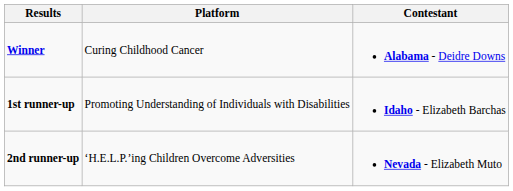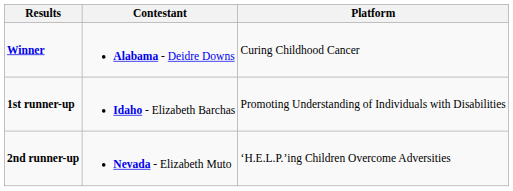 <table class="wikitable">
 <tr>
 <th>Results</th>
+<th>Contestant</th>
 <th>Platform</th>
-<th>Contestant</th>
 </tr>
 <tr>
 <td><strong><a href='#'>Winner</a></strong></td>
+<td><br><ul><li> <strong><a href='#'>Alabama</a></strong> - <a href='#'>Deidre Downs</a></li></ul></td>
 <td>Curing Childhood Cancer</td>
-<td><br><ul><li> <strong><a href='#'>Alabama</a></strong> - <a href='#'>Deidre Downs</a></li></ul></td>
 </tr>
 <tr>
 <td><strong>1st runner-up</strong></td>
+<td><br><ul><li> <strong><a href='#'>Idaho</a></strong> - Elizabeth Barchas</li></ul></td>
 <td>Promoting Understanding of Individuals with Disabilities</td>
-<td><br><ul><li> <strong><a href='#'>Idaho</a></strong> - Elizabeth Barchas</li></ul></td>
 </tr>
 <tr>
 <td><strong>2nd runner-up</strong></td>
+<td><br><ul><li> <strong><a href='#'>Nevada</a></strong> - Elizabeth Muto</li></ul></td>
 <td>‘H.E.L.P.’ing Children Overcome Adversities</td>
-<td><br><ul><li> <strong><a href='#'>Nevada</a></strong> - Elizabeth Muto</li></ul></td>
 </tr>
 </table>
